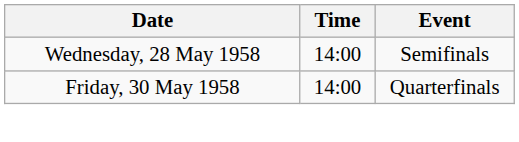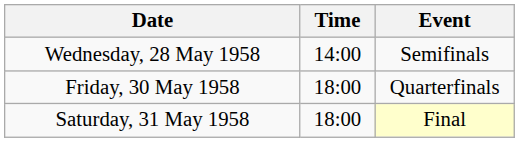 <table class = "wikitable" style="text-align:center;">
 <tr>
 <th width=220>Date</th>
 <th width=50>Time</th>
 <th width=100>Event</th>
 </tr>
 <tr>
 <td>Wednesday, 28 May 1958</td>
 <td>14:00</td>
 <td>Semifinals</td>
 </tr>
 <tr>
 <td>Friday, 30 May 1958</td>
-<td>14:00</td>
+<td>18:00</td>
 <td>Quarterfinals</td>
 </tr>
+<tr>
+<td>Saturday, 31 May 1958</td>
+<td>18:00</td>
+<td bgcolor=ffffcc>Final</td>
+</tr>
 </table>
